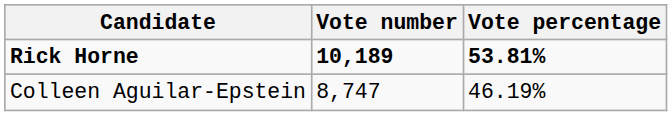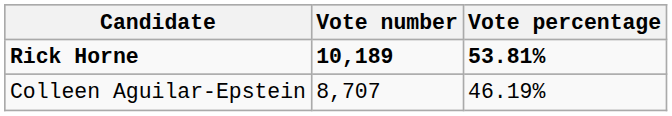 <table class="wikitable">
 <tr>
 <th>Candidate</th>
 <th>Vote number</th>
 <th>Vote percentage</th>
 </tr>
 <tr>
 <td><strong>Rick Horne</strong></td>
 <td><strong>10,189</strong></td>
 <td><strong>53.81%</strong></td>
 </tr>
 <tr>
 <td>Colleen Aguilar-Epstein</td>
-<td>8,747</td>
+<td>8,707</td>
 <td>46.19%</td>
 </tr>
 </table>
